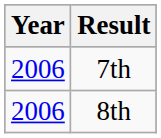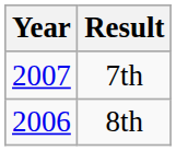 <table class="wikitable" style="text-align:center">
 <tr>
 <th>Year</th>
 <th>Result</th>
 </tr>
 <tr>
-<td><a href='#'>2006</a></td>
+<td><a href='#'>2007</a></td>
 <td>7th</td>
 </tr>
 <tr>
 <td><a href='#'>2006</a></td>
 <td>8th</td>
 </tr>
 </table>
